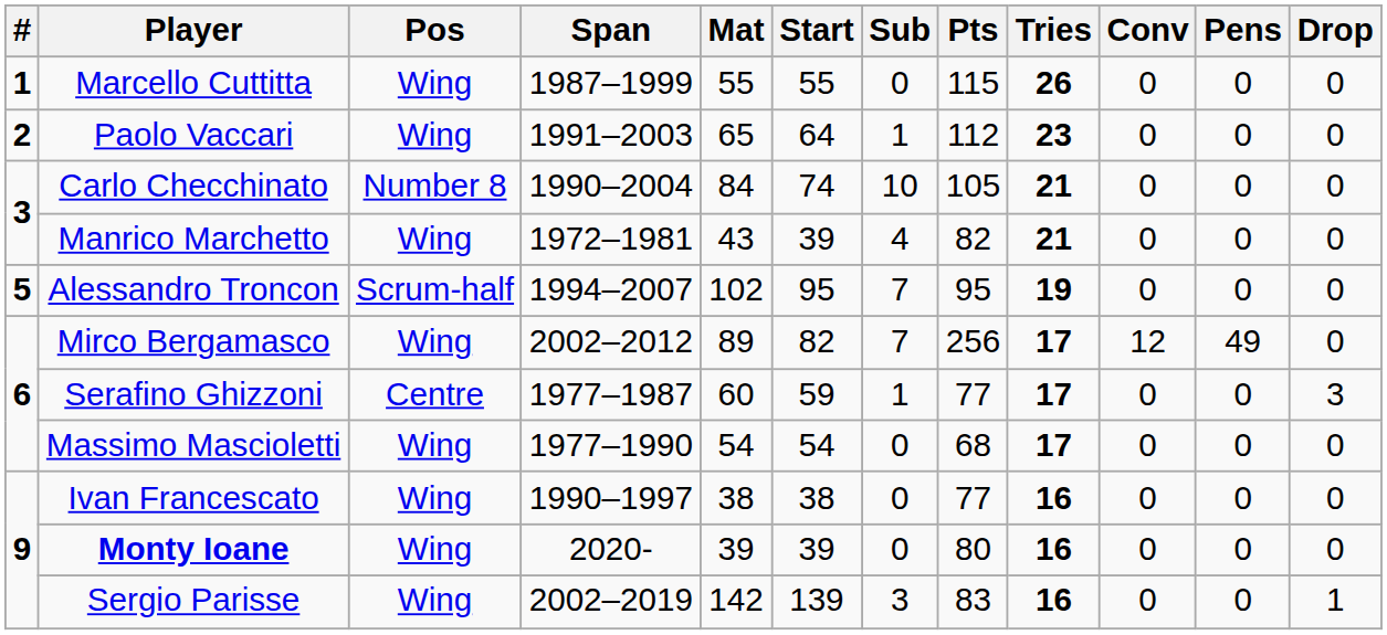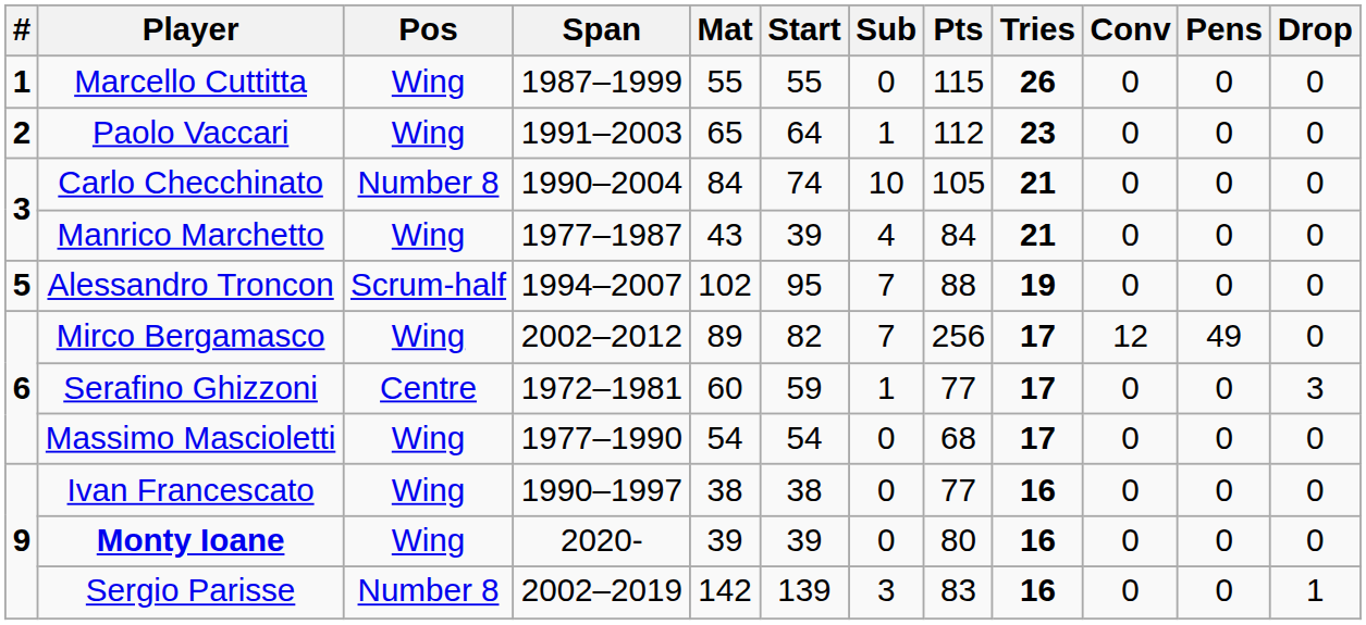 <table class="wikitable" style="text-align:center;">
 <tr>
 <th>#</th>
 <th>Player</th>
 <th>Pos</th>
 <th>Span</th>
 <th>Mat</th>
 <th>Start</th>
 <th>Sub</th>
 <th>Pts</th>
 <th>Tries</th>
 <th>Conv</th>
 <th>Pens</th>
 <th>Drop</th>
 </tr>
 <tr>
 <td><strong>1</strong></td>
 <td><a href='#'>Marcello Cuttitta</a></td>
 <td><a href='#'>Wing</a></td>
 <td>1987–1999</td>
 <td>55</td>
 <td>55</td>
 <td>0</td>
 <td>115</td>
 <td><strong>26</strong></td>
 <td>0</td>
 <td>0</td>
 <td>0</td>
 </tr>
 <tr>
 <td><strong>2</strong></td>
 <td><a href='#'>Paolo Vaccari</a></td>
 <td><a href='#'>Wing</a></td>
 <td>1991–2003</td>
 <td>65</td>
 <td>64</td>
 <td>1</td>
 <td>112</td>
 <td><strong>23</strong></td>
 <td>0</td>
 <td>0</td>
 <td>0</td>
 </tr>
 <tr>
 <td rowspan=2><strong>3</strong></td>
 <td><a href='#'>Carlo Checchinato</a></td>
 <td><a href='#'>Number 8</a></td>
 <td>1990–2004</td>
 <td>84</td>
 <td>74</td>
 <td>10</td>
 <td>105</td>
 <td><strong>21</strong></td>
 <td>0</td>
 <td>0</td>
 <td>0</td>
 </tr>
 <tr>
 <td><a href='#'>Manrico Marchetto</a></td>
 <td><a href='#'>Wing</a></td>
-<td>1972–1981</td>
+<td>1977–1987</td>
 <td>43</td>
 <td>39</td>
 <td>4</td>
-<td>82</td>
+<td>84</td>
 <td><strong>21</strong></td>
 <td>0</td>
 <td>0</td>
 <td>0</td>
 </tr>
 <tr>
 <td><strong>5</strong></td>
 <td><a href='#'>Alessandro Troncon</a></td>
 <td><a href='#'>Scrum-half</a></td>
 <td>1994–2007</td>
 <td>102</td>
 <td>95</td>
 <td>7</td>
-<td>95</td>
+<td>88</td>
 <td><strong>19</strong></td>
 <td>0</td>
 <td>0</td>
 <td>0</td>
 </tr>
 <tr>
 <td rowspan=3><strong>6</strong></td>
 <td><a href='#'>Mirco Bergamasco</a></td>
 <td><a href='#'>Wing</a></td>
 <td>2002–2012</td>
 <td>89</td>
 <td>82</td>
 <td>7</td>
 <td>256</td>
 <td><strong>17</strong></td>
 <td>12</td>
 <td>49</td>
 <td>0</td>
 </tr>
 <tr>
 <td><a href='#'>Serafino Ghizzoni</a></td>
 <td><a href='#'>Centre</a></td>
-<td>1977–1987</td>
+<td>1972–1981</td>
 <td>60</td>
 <td>59</td>
 <td>1</td>
 <td>77</td>
 <td><strong>17</strong></td>
 <td>0</td>
 <td>0</td>
 <td>3</td>
 </tr>
 <tr>
 <td><a href='#'>Massimo Mascioletti</a></td>
 <td><a href='#'>Wing</a></td>
 <td>1977–1990</td>
 <td>54</td>
 <td>54</td>
 <td>0</td>
 <td>68</td>
 <td><strong>17</strong></td>
 <td>0</td>
 <td>0</td>
 <td>0</td>
 </tr>
 <tr>
 <td rowspan=3><strong>9</strong></td>
 <td><a href='#'>Ivan Francescato</a></td>
 <td><a href='#'>Wing</a></td>
 <td>1990–1997</td>
 <td>38</td>
 <td>38</td>
 <td>0</td>
 <td>77</td>
 <td><strong>16</strong></td>
 <td>0</td>
 <td>0</td>
 <td>0</td>
 </tr>
 <tr>
 <td><strong><a href='#'>Monty Ioane</a></strong></td>
 <td><a href='#'>Wing</a></td>
 <td>2020-</td>
 <td>39</td>
 <td>39</td>
 <td>0</td>
 <td>80</td>
 <td><strong>16</strong></td>
 <td>0</td>
 <td>0</td>
 <td>0</td>
 </tr>
 <tr>
 <td><a href='#'>Sergio Parisse</a></td>
-<td><a href='#'>Wing</a></td>
+<td><a href='#'>Number 8</a></td>
 <td>2002–2019</td>
 <td>142</td>
 <td>139</td>
 <td>3</td>
 <td>83</td>
 <td><strong>16</strong></td>
 <td>0</td>
 <td>0</td>
 <td>1</td>
 </tr>
 </table>
